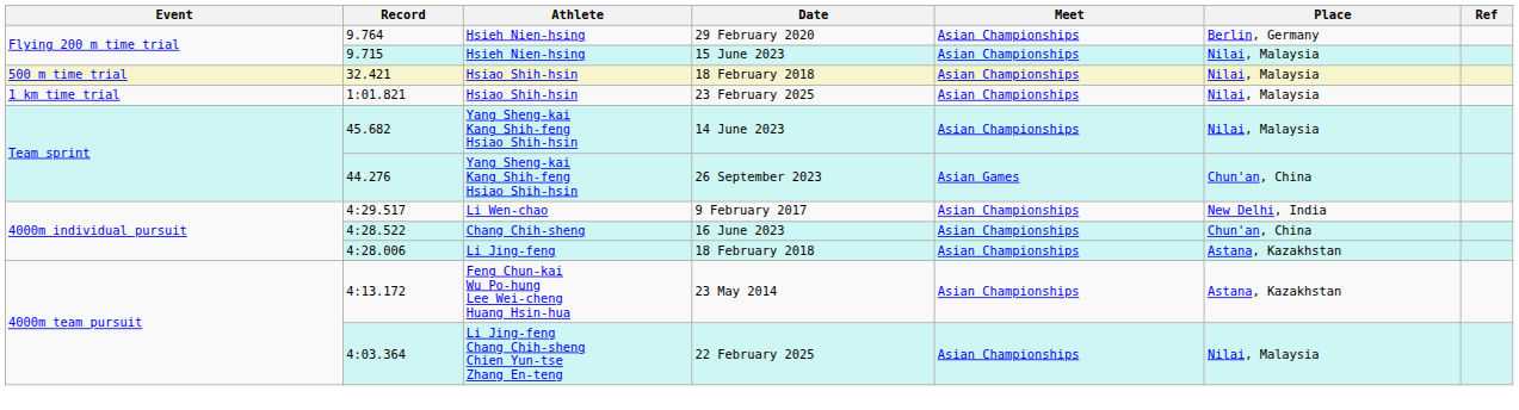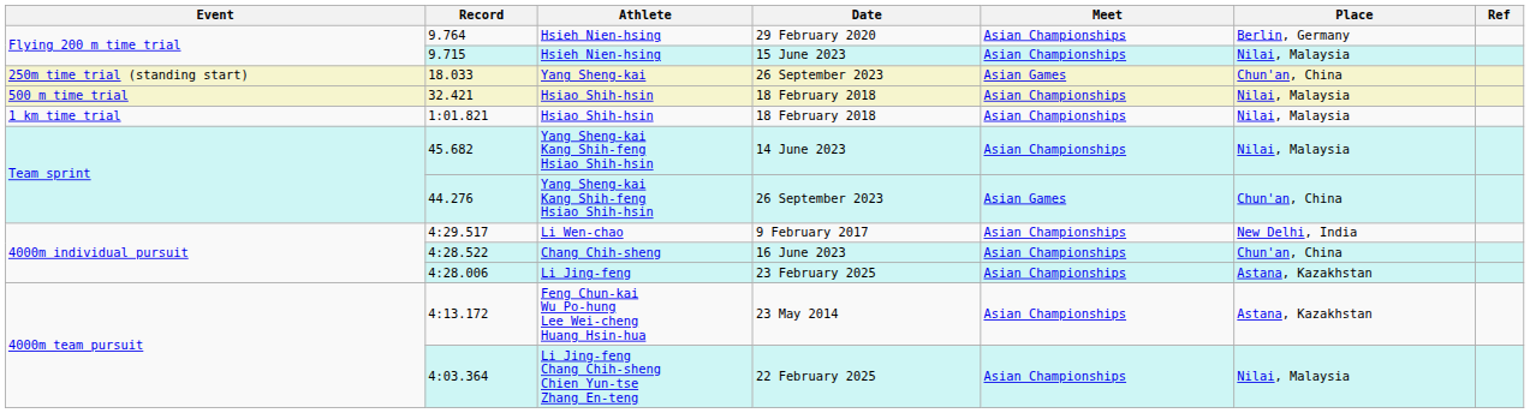 <table class="wikitable" style="font-size:95%; width: 95%;">
 <tr>
 <th>Event</th>
 <th>Record</th>
 <th>Athlete</th>
 <th>Date</th>
 <th>Meet</th>
 <th>Place</th>
 <th>Ref</th>
 </tr>
 <tr>
 <td rowspan=2><a href='#'>Flying 200 m time trial</a></td>
 <td>9.764</td>
 <td><a href='#'>Hsieh Nien-hsing</a></td>
 <td>29 February 2020</td>
 <td><a href='#'>Asian Championships</a></td>
 <td><a href='#'>Berlin</a>, Germany</td>
 <td></td>
 </tr>
 <tr bgcolor=#CEF6F5>
 <td>9.715</td>
 <td><a href='#'>Hsieh Nien-hsing</a></td>
 <td>15 June 2023</td>
 <td><a href='#'>Asian Championships</a></td>
 <td><a href='#'>Nilai</a>, Malaysia</td>
 <td></td>
 </tr>
 <tr style="background:#f6F5CE;">
+<td><a href='#'>250m time trial</a> (standing start)</td>
+<td>18.033</td>
+<td><a href='#'>Yang Sheng-kai</a></td>
+<td>26 September 2023</td>
+<td><a href='#'>Asian Games</a></td>
+<td><a href='#'>Chun'an</a>, China</td>
+<td></td>
+</tr>
+<tr style="background:#f6F5CE;">
 <td><a href='#'>500 m time trial</a></td>
 <td>32.421</td>
 <td><a href='#'>Hsiao Shih-hsin</a></td>
 <td>18 February 2018</td>
 <td><a href='#'>Asian Championships</a></td>
 <td><a href='#'>Nilai</a>, Malaysia</td>
 <td></td>
 </tr>
 <tr>
 <td><a href='#'>1 km time trial</a></td>
 <td>1:01.821</td>
 <td><a href='#'>Hsiao Shih-hsin</a></td>
-<td>23 February 2025</td>
+<td>18 February 2018</td>
 <td><a href='#'>Asian Championships</a></td>
 <td><a href='#'>Nilai</a>, Malaysia</td>
 <td></td>
 </tr>
 <tr bgcolor=#CEF6F5>
 <td rowspan=2><a href='#'>Team sprint</a></td>
 <td>45.682</td>
 <td><a href='#'>Yang Sheng-kai</a><br><a href='#'>Kang Shih-feng</a><br><a href='#'>Hsiao Shih-hsin</a></td>
 <td>14 June 2023</td>
 <td><a href='#'>Asian Championships</a></td>
 <td><a href='#'>Nilai</a>, Malaysia</td>
 <td></td>
 </tr>
 <tr bgcolor=#CEF6F5>
 <td>44.276</td>
 <td><a href='#'>Yang Sheng-kai</a><br><a href='#'>Kang Shih-feng</a><br><a href='#'>Hsiao Shih-hsin</a></td>
 <td>26 September 2023</td>
 <td><a href='#'>Asian Games</a></td>
 <td><a href='#'>Chun'an</a>, China</td>
 <td></td>
 </tr>
 <tr>
 <td rowspan=3><a href='#'>4000m individual pursuit</a></td>
 <td>4:29.517</td>
 <td><a href='#'>Li Wen-chao</a></td>
 <td>9 February 2017</td>
 <td><a href='#'>Asian Championships</a></td>
 <td><a href='#'>New Delhi</a>, India</td>
 <td></td>
 </tr>
 <tr bgcolor=#CEF6F5>
 <td>4:28.522</td>
 <td><a href='#'>Chang Chih-sheng</a></td>
 <td>16 June 2023</td>
 <td><a href='#'>Asian Championships</a></td>
 <td><a href='#'>Chun'an</a>, China</td>
 <td></td>
 </tr>
 <tr bgcolor=#CEF6F5>
 <td>4:28.006</td>
 <td><a href='#'>Li Jing-feng</a></td>
-<td>18 February 2018</td>
+<td>23 February 2025</td>
 <td><a href='#'>Asian Championships</a></td>
 <td><a href='#'>Astana</a>, Kazakhstan</td>
 <td></td>
 </tr>
 <tr>
 <td rowspan=2><a href='#'>4000m team pursuit</a></td>
 <td>4:13.172</td>
 <td><a href='#'>Feng Chun-kai</a><br><a href='#'>Wu Po-hung</a><br><a href='#'>Lee Wei-cheng</a><br><a href='#'>Huang Hsin-hua</a></td>
 <td>23 May 2014</td>
 <td><a href='#'>Asian Championships</a></td>
 <td><a href='#'>Astana</a>, Kazakhstan</td>
 <td></td>
 </tr>
 <tr bgcolor=#CEF6F5>
 <td>4:03.364</td>
 <td><a href='#'>Li Jing-feng</a><br><a href='#'>Chang Chih-sheng</a><br><a href='#'>Chien Yun-tse</a><br><a href='#'>Zhang En-teng</a></td>
 <td>22 February 2025</td>
 <td><a href='#'>Asian Championships</a></td>
 <td><a href='#'>Nilai</a>, Malaysia</td>
 <td></td>
 </tr>
 </table>
